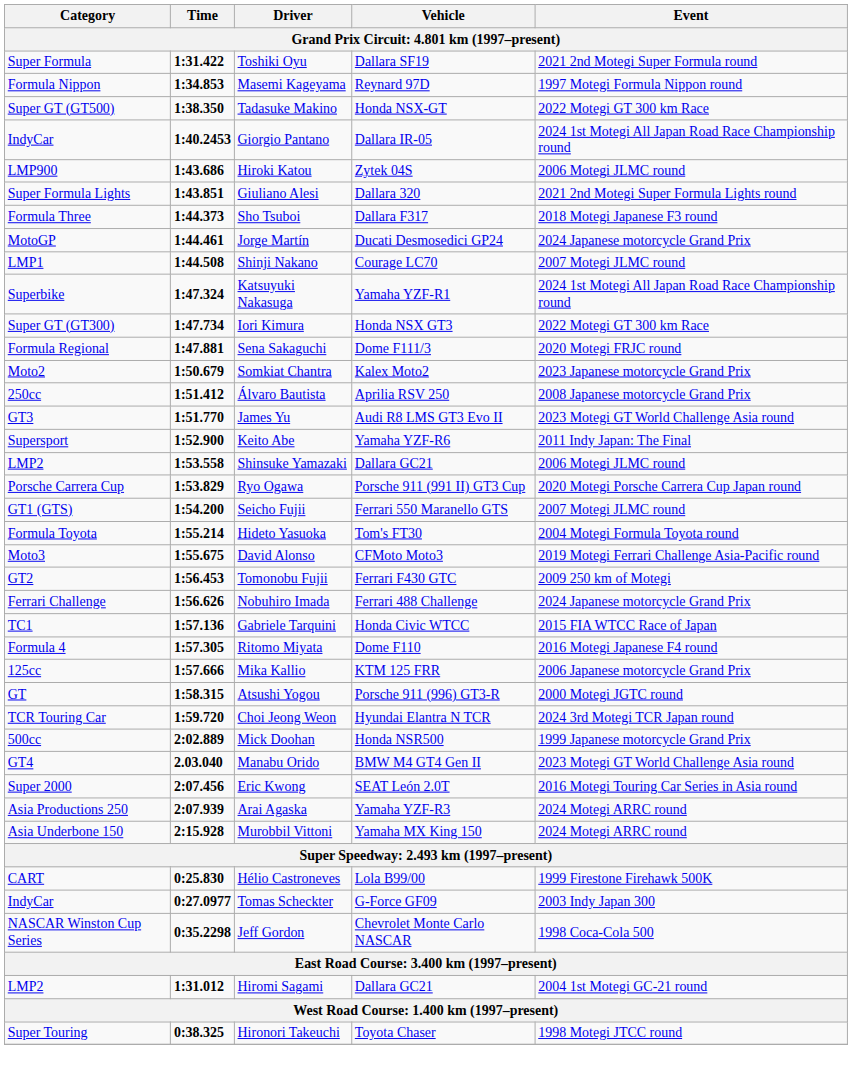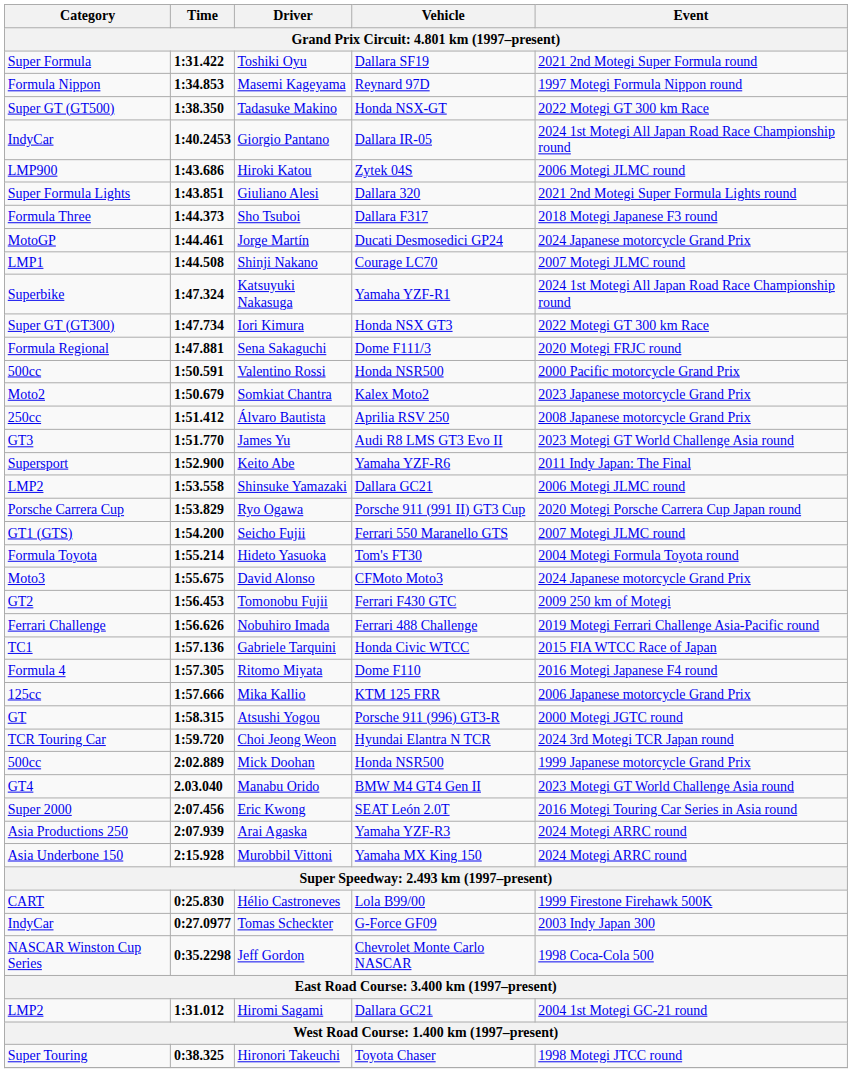 <table class=wikitable style="font-size:90%",>
 <tr>
 <th>Category</th>
 <th>Time</th>
 <th>Driver</th>
 <th>Vehicle</th>
 <th>Event</th>
 </tr>
 <tr>
 <th colspan=5>Grand Prix Circuit: 4.801 km (1997–present)</th>
 </tr>
 <tr>
 <td><a href='#'>Super Formula</a></td>
 <td><strong>1:31.422</strong></td>
 <td><a href='#'>Toshiki Oyu</a></td>
 <td><a href='#'>Dallara SF19</a></td>
 <td><a href='#'>2021 2nd Motegi Super Formula round</a></td>
 </tr>
 <tr>
 <td><a href='#'>Formula Nippon</a></td>
 <td><strong>1:34.853</strong></td>
 <td><a href='#'>Masemi Kageyama</a></td>
 <td><a href='#'>Reynard 97D</a></td>
 <td><a href='#'>1997 Motegi Formula Nippon round</a></td>
 </tr>
 <tr>
 <td><a href='#'>Super GT (GT500)</a></td>
 <td><strong>1:38.350</strong></td>
 <td><a href='#'>Tadasuke Makino</a></td>
 <td><a href='#'>Honda NSX-GT</a></td>
 <td><a href='#'>2022 Motegi GT 300 km Race</a></td>
 </tr>
 <tr>
 <td><a href='#'>IndyCar</a></td>
 <td><strong>1:40.2453</strong></td>
 <td><a href='#'>Giorgio Pantano</a></td>
 <td><a href='#'>Dallara IR-05</a></td>
 <td><a href='#'>2024 1st Motegi All Japan Road Race Championship round</a></td>
 </tr>
 <tr>
 <td><a href='#'>LMP900</a></td>
 <td><strong>1:43.686</strong></td>
 <td><a href='#'>Hiroki Katou</a></td>
 <td><a href='#'>Zytek 04S</a></td>
 <td><a href='#'>2006 Motegi JLMC round</a></td>
 </tr>
 <tr>
 <td><a href='#'>Super Formula Lights</a></td>
 <td><strong>1:43.851</strong></td>
 <td><a href='#'>Giuliano Alesi</a></td>
 <td><a href='#'>Dallara 320</a></td>
 <td><a href='#'>2021 2nd Motegi Super Formula Lights round</a></td>
 </tr>
 <tr>
 <td><a href='#'>Formula Three</a></td>
 <td><strong>1:44.373</strong></td>
 <td><a href='#'>Sho Tsuboi</a></td>
 <td><a href='#'>Dallara F317</a></td>
 <td><a href='#'>2018 Motegi Japanese F3 round</a></td>
 </tr>
 <tr>
 <td><a href='#'>MotoGP</a></td>
 <td><strong>1:44.461</strong></td>
 <td><a href='#'>Jorge Martín</a></td>
 <td><a href='#'>Ducati Desmosedici GP24</a></td>
 <td><a href='#'>2024 Japanese motorcycle Grand Prix</a></td>
 </tr>
 <tr>
 <td><a href='#'>LMP1</a></td>
 <td><strong>1:44.508</strong></td>
 <td><a href='#'>Shinji Nakano</a></td>
 <td><a href='#'>Courage LC70</a></td>
 <td><a href='#'>2007 Motegi JLMC round</a></td>
 </tr>
 <tr>
 <td><a href='#'>Superbike</a></td>
 <td><strong>1:47.324</strong></td>
 <td><a href='#'>Katsuyuki Nakasuga</a></td>
 <td><a href='#'>Yamaha YZF-R1</a></td>
 <td><a href='#'>2024 1st Motegi All Japan Road Race Championship round</a></td>
 </tr>
 <tr>
 <td><a href='#'>Super GT (GT300)</a></td>
 <td><strong>1:47.734</strong></td>
 <td><a href='#'>Iori Kimura</a></td>
 <td><a href='#'>Honda NSX GT3</a></td>
 <td><a href='#'>2022 Motegi GT 300 km Race</a></td>
 </tr>
 <tr>
 <td><a href='#'>Formula Regional</a></td>
 <td><strong>1:47.881</strong></td>
 <td><a href='#'>Sena Sakaguchi</a></td>
 <td><a href='#'>Dome F111/3</a></td>
 <td><a href='#'>2020 Motegi FRJC round</a></td>
 </tr>
 <tr>
+<td><a href='#'>500cc</a></td>
+<td><strong>1:50.591</strong></td>
+<td><a href='#'>Valentino Rossi</a></td>
+<td><a href='#'>Honda NSR500</a></td>
+<td><a href='#'>2000 Pacific motorcycle Grand Prix</a></td>
+</tr>
+<tr>
 <td><a href='#'>Moto2</a></td>
 <td><strong>1:50.679</strong></td>
 <td><a href='#'>Somkiat Chantra</a></td>
 <td><a href='#'>Kalex Moto2</a></td>
 <td><a href='#'>2023 Japanese motorcycle Grand Prix</a></td>
 </tr>
 <tr>
 <td><a href='#'>250cc</a></td>
 <td><strong>1:51.412</strong></td>
 <td><a href='#'>Álvaro Bautista</a></td>
 <td><a href='#'>Aprilia RSV 250</a></td>
 <td><a href='#'>2008 Japanese motorcycle Grand Prix</a></td>
 </tr>
 <tr>
 <td><a href='#'>GT3</a></td>
 <td><strong>1:51.770</strong></td>
 <td><a href='#'>James Yu</a></td>
 <td><a href='#'>Audi R8 LMS GT3 Evo II</a></td>
 <td><a href='#'>2023 Motegi GT World Challenge Asia round</a></td>
 </tr>
 <tr>
 <td><a href='#'>Supersport</a></td>
 <td><strong>1:52.900</strong></td>
 <td><a href='#'>Keito Abe</a></td>
 <td><a href='#'>Yamaha YZF-R6</a></td>
 <td><a href='#'>2011 Indy Japan: The Final</a></td>
 </tr>
 <tr>
 <td><a href='#'>LMP2</a></td>
 <td><strong>1:53.558</strong></td>
 <td><a href='#'>Shinsuke Yamazaki</a></td>
 <td><a href='#'>Dallara GC21</a></td>
 <td><a href='#'>2006 Motegi JLMC round</a></td>
 </tr>
 <tr>
 <td><a href='#'>Porsche Carrera Cup</a></td>
 <td><strong>1:53.829</strong></td>
 <td><a href='#'>Ryo Ogawa</a></td>
 <td><a href='#'>Porsche 911 (991 II) GT3 Cup</a></td>
 <td><a href='#'>2020 Motegi Porsche Carrera Cup Japan round</a></td>
 </tr>
 <tr>
 <td><a href='#'>GT1 (GTS)</a></td>
 <td><strong>1:54.200</strong></td>
 <td><a href='#'>Seicho Fujii</a></td>
 <td><a href='#'>Ferrari 550 Maranello GTS</a></td>
 <td><a href='#'>2007 Motegi JLMC round</a></td>
 </tr>
 <tr>
 <td><a href='#'>Formula Toyota</a></td>
 <td><strong>1:55.214</strong></td>
 <td><a href='#'>Hideto Yasuoka</a></td>
 <td><a href='#'>Tom's FT30</a></td>
 <td><a href='#'>2004 Motegi Formula Toyota round</a></td>
 </tr>
 <tr>
 <td><a href='#'>Moto3</a></td>
 <td><strong>1:55.675</strong></td>
 <td><a href='#'>David Alonso</a></td>
 <td><a href='#'>CFMoto Moto3</a></td>
-<td><a href='#'>2019 Motegi Ferrari Challenge Asia-Pacific round</a></td>
+<td><a href='#'>2024 Japanese motorcycle Grand Prix</a></td>
 </tr>
 <tr>
 <td><a href='#'>GT2</a></td>
 <td><strong>1:56.453</strong></td>
 <td><a href='#'>Tomonobu Fujii</a></td>
 <td><a href='#'>Ferrari F430 GTC</a></td>
 <td><a href='#'>2009 250 km of Motegi</a></td>
 </tr>
 <tr>
 <td><a href='#'>Ferrari Challenge</a></td>
 <td><strong>1:56.626</strong></td>
 <td><a href='#'>Nobuhiro Imada</a></td>
 <td><a href='#'>Ferrari 488 Challenge</a></td>
-<td><a href='#'>2024 Japanese motorcycle Grand Prix</a></td>
+<td><a href='#'>2019 Motegi Ferrari Challenge Asia-Pacific round</a></td>
 </tr>
 <tr>
 <td><a href='#'>TC1</a></td>
 <td><strong>1:57.136</strong></td>
 <td><a href='#'>Gabriele Tarquini</a></td>
 <td><a href='#'>Honda Civic WTCC</a></td>
 <td><a href='#'>2015 FIA WTCC Race of Japan</a></td>
 </tr>
 <tr>
 <td><a href='#'>Formula 4</a></td>
 <td><strong>1:57.305</strong></td>
 <td><a href='#'>Ritomo Miyata</a></td>
 <td><a href='#'>Dome F110</a></td>
 <td><a href='#'>2016 Motegi Japanese F4 round</a></td>
 </tr>
 <tr>
 <td><a href='#'>125cc</a></td>
 <td><strong>1:57.666</strong></td>
 <td><a href='#'>Mika Kallio</a></td>
 <td><a href='#'>KTM 125 FRR</a></td>
 <td><a href='#'>2006 Japanese motorcycle Grand Prix</a></td>
 </tr>
 <tr>
 <td><a href='#'>GT</a></td>
 <td><strong>1:58.315</strong></td>
 <td><a href='#'>Atsushi Yogou</a></td>
 <td><a href='#'>Porsche 911 (996) GT3-R</a></td>
 <td><a href='#'>2000 Motegi JGTC round</a></td>
 </tr>
 <tr>
 <td><a href='#'>TCR Touring Car</a></td>
 <td><strong>1:59.720</strong></td>
 <td><a href='#'>Choi Jeong Weon</a></td>
 <td><a href='#'>Hyundai Elantra N TCR</a></td>
 <td><a href='#'>2024 3rd Motegi TCR Japan round</a></td>
 </tr>
 <tr>
 <td><a href='#'>500cc</a></td>
 <td><strong>2:02.889</strong></td>
 <td><a href='#'>Mick Doohan</a></td>
 <td><a href='#'>Honda NSR500</a></td>
 <td><a href='#'>1999 Japanese motorcycle Grand Prix</a></td>
 </tr>
 <tr>
 <td><a href='#'>GT4</a></td>
 <td><strong>2.03.040</strong></td>
 <td><a href='#'>Manabu Orido</a></td>
 <td><a href='#'>BMW M4 GT4 Gen II</a></td>
 <td><a href='#'>2023 Motegi GT World Challenge Asia round</a></td>
 </tr>
 <tr>
 <td><a href='#'>Super 2000</a></td>
 <td><strong>2:07.456</strong></td>
 <td><a href='#'>Eric Kwong</a></td>
 <td><a href='#'>SEAT León 2.0T</a></td>
 <td><a href='#'>2016 Motegi Touring Car Series in Asia round</a></td>
 </tr>
 <tr>
 <td><a href='#'>Asia Productions 250</a></td>
 <td><strong>2:07.939</strong></td>
 <td><a href='#'>Arai Agaska</a></td>
 <td><a href='#'>Yamaha YZF-R3</a></td>
 <td><a href='#'>2024 Motegi ARRC round</a></td>
 </tr>
 <tr>
 <td><a href='#'>Asia Underbone 150</a></td>
 <td><strong>2:15.928</strong></td>
 <td><a href='#'>Murobbil Vittoni</a></td>
 <td><a href='#'>Yamaha MX King 150</a></td>
 <td><a href='#'>2024 Motegi ARRC round</a></td>
 </tr>
 <tr>
 <th colspan=5>Super Speedway: 2.493 km (1997–present)</th>
 </tr>
 <tr>
 <td><a href='#'>CART</a></td>
 <td><strong>0:25.830</strong></td>
 <td><a href='#'>Hélio Castroneves</a></td>
 <td><a href='#'>Lola B99/00</a></td>
 <td><a href='#'>1999 Firestone Firehawk 500K</a></td>
 </tr>
 <tr>
 <td><a href='#'>IndyCar</a></td>
 <td><strong>0:27.0977</strong></td>
 <td><a href='#'>Tomas Scheckter</a></td>
 <td><a href='#'>G-Force GF09</a></td>
 <td><a href='#'>2003 Indy Japan 300</a></td>
 </tr>
 <tr>
 <td><a href='#'>NASCAR Winston Cup Series</a></td>
 <td><strong>0:35.2298</strong></td>
 <td><a href='#'>Jeff Gordon</a></td>
 <td><a href='#'>Chevrolet Monte Carlo NASCAR</a></td>
 <td><a href='#'>1998 Coca-Cola 500</a></td>
 </tr>
 <tr>
 <th colspan=5>East Road Course: 3.400 km (1997–present)</th>
 </tr>
 <tr>
 <td><a href='#'>LMP2</a></td>
 <td><strong>1:31.012</strong></td>
 <td><a href='#'>Hiromi Sagami</a></td>
 <td><a href='#'>Dallara GC21</a></td>
 <td><a href='#'>2004 1st Motegi GC-21 round</a></td>
 </tr>
 <tr>
 <th colspan=5>West Road Course: 1.400 km (1997–present)</th>
 </tr>
 <tr>
 <td><a href='#'>Super Touring</a></td>
 <td><strong>0:38.325</strong></td>
 <td><a href='#'>Hironori Takeuchi</a></td>
 <td><a href='#'>Toyota Chaser</a></td>
 <td><a href='#'>1998 Motegi JTCC round</a></td>
 </tr>
 <tr>
 </tr>
 </table>
